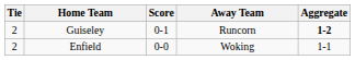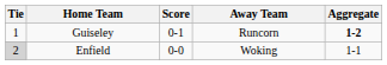 <table class="wikitable" style="text-align:center;">
 <tr>
 <th width=20>Tie</th>
 <th width=175>Home Team</th>
 <th width=20>Score</th>
 <th width=175>Away Team</th>
 <th width=20>Aggregate</th>
 </tr>
 <tr>
-<td>2</td>
+<td>1</td>
 <td>Guiseley</td>
 <td>0-1</td>
 <td>Runcorn</td>
 <td><strong>1-2</strong></td>
 </tr>
 <tr>
-<td>2</td>
+<td style="background: lightgrey;">2</td>
 <td>Enfield</td>
 <td>0-0</td>
 <td>Woking</td>
 <td>1-1</td>
 </tr>
 </table>
